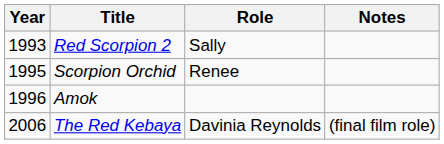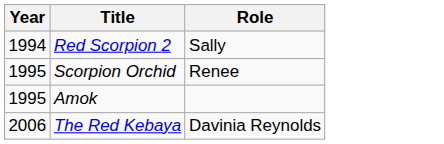 <table class="wikitable">
 <tr>
 <th>Year</th>
 <th>Title</th>
 <th>Role</th>
-<th>Notes</th>
 </tr>
 <tr>
-<td>1993</td>
+<td>1994</td>
 <td><em><a href='#'>Red Scorpion 2</a></em></td>
 <td>Sally</td>
-<td></td>
 </tr>
 <tr>
 <td>1995</td>
 <td><em>Scorpion Orchid</em></td>
 <td>Renee</td>
-<td></td>
 </tr>
 <tr>
-<td>1996</td>
+<td>1995</td>
 <td><em>Amok</em></td>
-<td></td>
 <td></td>
 </tr>
 <tr>
 <td>2006</td>
 <td><em><a href='#'>The Red Kebaya</a></em></td>
 <td>Davinia Reynolds</td>
-<td>(final film role)</td>
 </tr>
 </table>
